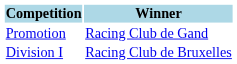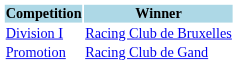 <table>
 <tr style="background:lightblue;">
 <th>Competition</th>
 <th>Winner</th>
 </tr>
 <tr>
+<td><a href='#'>Division I</a></td>
+<td><a href='#'>Racing Club de Bruxelles</a></td>
+</tr>
+<tr>
 <td><a href='#'>Promotion</a></td>
 <td><a href='#'>Racing Club de Gand</a></td>
 </tr>
-<tr>
-<td><a href='#'>Division I</a></td>
-<td><a href='#'>Racing Club de Bruxelles</a></td>
-</tr>
 </table>
